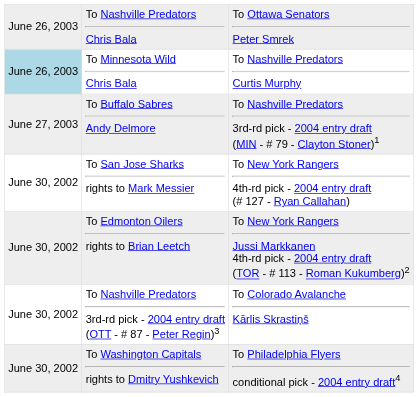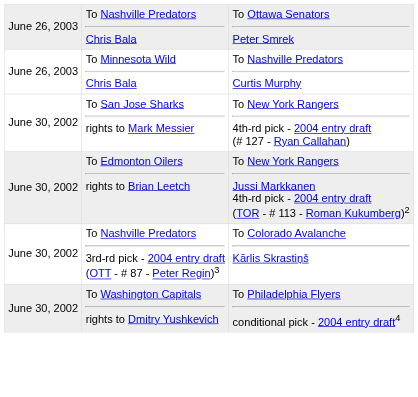 <table border=1 style="border-collapse:collapse" bordercolor="#DFDFDF"  cellpadding="5">
 <tr bgcolor="#eeeeee">
 <td>June 26, 2003</td>
 <td valign="top">To <a href='#'>Nashville Predators</a><hr><a href='#'>Chris Bala</a></td>
 <td valign="top">To <a href='#'>Ottawa Senators</a><hr><a href='#'>Peter Smrek</a></td>
 </tr>
 <tr>
-<td style="background: lightblue;">June 26, 2003</td>
+<td>June 26, 2003</td>
 <td valign="top">To <a href='#'>Minnesota Wild</a><hr><a href='#'>Chris Bala</a></td>
 <td valign="top">To <a href='#'>Nashville Predators</a><hr><a href='#'>Curtis Murphy</a></td>
-</tr>
-<tr bgcolor="#eeeeee">
-<td>June 27, 2003</td>
-<td valign="top">To <a href='#'>Buffalo Sabres</a><hr><a href='#'>Andy Delmore</a></td>
-<td valign="top">To <a href='#'>Nashville Predators</a><hr>3rd-rd pick - <a href='#'>2004 entry draft</a><br>(<a href='#'>MIN</a> - # 79 - <a href='#'>Clayton Stoner</a>)<sup>1</sup></td>
 </tr>
 <tr>
 <td>June 30, 2002</td>
 <td valign="top">To <a href='#'>San Jose Sharks</a><hr>rights to <a href='#'>Mark Messier</a></td>
 <td valign="top">To <a href='#'>New York Rangers</a><hr>4th-rd pick - <a href='#'>2004 entry draft</a><br>(# 127 - <a href='#'>Ryan Callahan</a>)</td>
 </tr>
 <tr bgcolor="#eeeeee">
 <td>June 30, 2002</td>
 <td valign="top">To <a href='#'>Edmonton Oilers</a><hr>rights to <a href='#'>Brian Leetch</a></td>
 <td valign="top">To <a href='#'>New York Rangers</a><hr><a href='#'>Jussi Markkanen</a><br>4th-rd pick - <a href='#'>2004 entry draft</a><br>(<a href='#'>TOR</a> - # 113 - <a href='#'>Roman Kukumberg</a>)<sup>2</sup></td>
 </tr>
 <tr>
 <td>June 30, 2002</td>
 <td valign="top">To <a href='#'>Nashville Predators</a><hr>3rd-rd pick - <a href='#'>2004 entry draft</a><br>(<a href='#'>OTT</a> - # 87 - <a href='#'>Peter Regin</a>)<sup>3</sup></td>
 <td valign="top">To <a href='#'>Colorado Avalanche</a><hr><a href='#'>Kārlis Skrastiņš</a></td>
 </tr>
 <tr bgcolor="#eeeeee">
 <td>June 30, 2002</td>
 <td valign="top">To <a href='#'>Washington Capitals</a><hr>rights to <a href='#'>Dmitry Yushkevich</a></td>
 <td valign="top">To <a href='#'>Philadelphia Flyers</a><hr>conditional pick - <a href='#'>2004 entry draft</a><sup>4</sup></td>
 </tr>
 </table>
